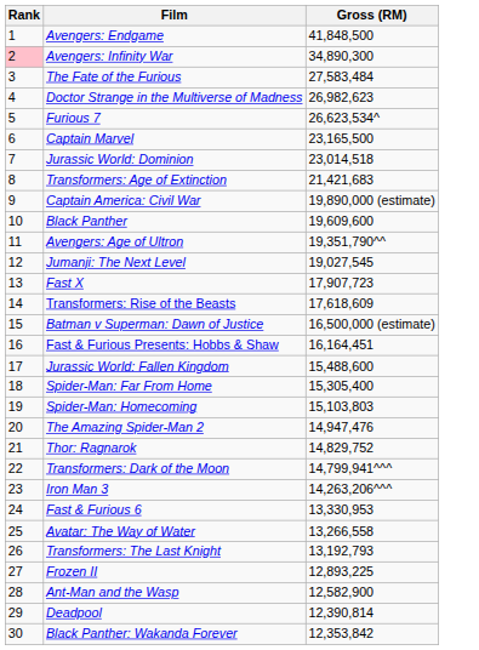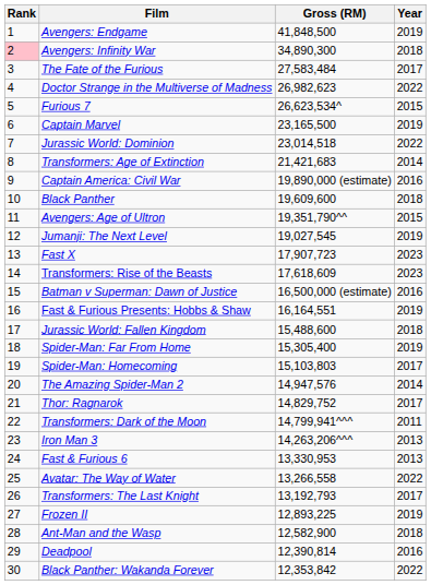 <table class="wikitable sortable" style="text-align:left">
 <tr>
 <th>Rank</th>
 <th>Film</th>
 <th>Gross (RM)</th>
+<th>Year</th>
 </tr>
 <tr>
 <td>1</td>
 <td><em><a href='#'>Avengers: Endgame</a></em></td>
 <td>41,848,500</td>
+<td>2019</td>
 </tr>
 <tr>
 <td style="background: pink;">2</td>
 <td><em><a href='#'>Avengers: Infinity War</a></em></td>
 <td>34,890,300</td>
+<td>2018</td>
 </tr>
 <tr>
 <td>3</td>
 <td><em><a href='#'>The Fate of the Furious</a></em></td>
 <td>27,583,484</td>
+<td>2017</td>
 </tr>
 <tr>
 <td>4</td>
 <td><em><a href='#'>Doctor Strange in the Multiverse of Madness</a></em></td>
 <td>26,982,623</td>
+<td>2022</td>
 </tr>
 <tr>
 <td>5</td>
 <td><em><a href='#'>Furious 7</a></em></td>
 <td>26,623,534^</td>
+<td>2015</td>
 </tr>
 <tr>
 <td>6</td>
 <td><a href='#'><em>Captain Marvel</em></a></td>
 <td>23,165,500</td>
+<td>2019</td>
 </tr>
 <tr>
 <td>7</td>
 <td><em><a href='#'>Jurassic World: Dominion</a></em></td>
 <td>23,014,518</td>
+<td>2022</td>
 </tr>
 <tr>
 <td>8</td>
 <td><em><a href='#'>Transformers: Age of Extinction</a></em></td>
 <td>21,421,683</td>
+<td>2014</td>
 </tr>
 <tr>
 <td>9</td>
 <td><em><a href='#'>Captain America: Civil War</a></em></td>
 <td>19,890,000 (estimate)</td>
+<td>2016</td>
 </tr>
 <tr>
 <td>10</td>
 <td><a href='#'><em>Black Panther</em></a></td>
 <td>19,609,600</td>
+<td>2018</td>
 </tr>
 <tr>
 <td>11</td>
 <td><em><a href='#'>Avengers: Age of Ultron</a></em></td>
 <td>19,351,790^^</td>
+<td>2015</td>
 </tr>
 <tr>
 <td>12</td>
 <td><em><a href='#'>Jumanji: The Next Level</a></em></td>
 <td>19,027,545</td>
+<td>2019</td>
 </tr>
 <tr>
 <td>13</td>
 <td><em><a href='#'>Fast X</a></em></td>
 <td>17,907,723</td>
+<td>2023</td>
 </tr>
 <tr>
 <td>14</td>
 <td><a href='#'>Transformers: Rise of the Beasts</a></td>
 <td>17,618,609</td>
+<td>2023</td>
 </tr>
 <tr>
 <td>15</td>
 <td><em><a href='#'>Batman v Superman: Dawn of Justice</a></em></td>
 <td>16,500,000 (estimate)</td>
+<td>2016</td>
 </tr>
 <tr>
 <td>16</td>
 <td><a href='#'>Fast & Furious Presents: Hobbs & Shaw</a></td>
-<td>16,164,451</td>
+<td>16,164,551</td>
+<td>2019</td>
 </tr>
 <tr>
 <td>17</td>
 <td><em><a href='#'>Jurassic World: Fallen Kingdom</a></em></td>
 <td>15,488,600</td>
+<td>2018</td>
 </tr>
 <tr>
 <td>18</td>
 <td><em><a href='#'>Spider-Man: Far From Home</a></em></td>
 <td>15,305,400</td>
+<td>2019</td>
 </tr>
 <tr>
 <td>19</td>
 <td><em><a href='#'>Spider-Man: Homecoming</a></em></td>
 <td>15,103,803</td>
+<td>2017</td>
 </tr>
 <tr>
 <td>20</td>
 <td><em><a href='#'>The Amazing Spider-Man 2</a></em></td>
-<td>14,947,476</td>
+<td>14,947,576</td>
+<td>2014</td>
 </tr>
 <tr>
 <td>21</td>
 <td><em><a href='#'>Thor: Ragnarok</a></em></td>
 <td>14,829,752</td>
+<td>2017</td>
 </tr>
 <tr>
 <td>22</td>
 <td><em><a href='#'>Transformers: Dark of the Moon</a></em></td>
 <td>14,799,941^^^</td>
+<td>2011</td>
 </tr>
 <tr>
 <td>23</td>
 <td><em><a href='#'>Iron Man 3</a></em></td>
 <td>14,263,206^^^</td>
+<td>2013</td>
 </tr>
 <tr>
 <td>24</td>
 <td><em><a href='#'>Fast & Furious 6</a></em></td>
 <td>13,330,953</td>
+<td>2013</td>
 </tr>
 <tr>
 <td>25</td>
 <td><em><a href='#'>Avatar: The Way of Water</a></em></td>
 <td>13,266,558</td>
+<td>2022</td>
 </tr>
 <tr>
 <td>26</td>
 <td><em><a href='#'>Transformers: The Last Knight</a></em></td>
 <td>13,192,793</td>
+<td>2017</td>
 </tr>
 <tr>
 <td>27</td>
 <td><em><a href='#'>Frozen II</a></em></td>
 <td>12,893,225</td>
+<td>2019</td>
 </tr>
 <tr>
 <td>28</td>
 <td><em><a href='#'>Ant-Man and the Wasp</a></em></td>
 <td>12,582,900</td>
+<td>2018</td>
 </tr>
 <tr>
 <td>29</td>
 <td><a href='#'><em>Deadpool</em></a></td>
 <td>12,390,814</td>
+<td>2016</td>
 </tr>
 <tr>
 <td>30</td>
 <td><em><a href='#'>Black Panther: Wakanda Forever</a></em></td>
 <td>12,353,842</td>
+<td>2022</td>
 </tr>
 </table>
